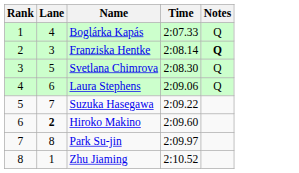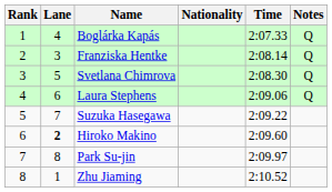 <table class="wikitable sortable" style="text-align:center">
 <tr>
 <th>Rank</th>
 <th>Lane</th>
 <th>Name</th>
+<th>Nationality</th>
 <th>Time</th>
 <th>Notes</th>
 </tr>
 <tr bgcolor=ccffcc>
 <td>1</td>
 <td>4</td>
 <td align=left><a href='#'>Boglárka Kapás</a></td>
+<td align=left></td>
 <td>2:07.33</td>
 <td>Q</td>
 </tr>
 <tr bgcolor=ccffcc>
 <td>2</td>
 <td>3</td>
 <td align=left><a href='#'>Franziska Hentke</a></td>
+<td align=left></td>
 <td>2:08.14</td>
-<td><strong>Q</strong></td>
+<td>Q</td>
 </tr>
 <tr bgcolor=ccffcc>
 <td>3</td>
 <td>5</td>
 <td align=left><a href='#'>Svetlana Chimrova</a></td>
+<td align=left></td>
 <td>2:08.30</td>
 <td>Q</td>
 </tr>
 <tr bgcolor=ccffcc>
 <td>4</td>
 <td>6</td>
 <td align=left><a href='#'>Laura Stephens</a></td>
+<td align=left></td>
 <td>2:09.06</td>
 <td>Q</td>
 </tr>
 <tr>
 <td>5</td>
 <td>7</td>
 <td align=left><a href='#'>Suzuka Hasegawa</a></td>
+<td align=left></td>
 <td>2:09.22</td>
 <td></td>
 </tr>
 <tr>
 <td>6</td>
 <td><strong>2</strong></td>
 <td align=left><a href='#'>Hiroko Makino</a></td>
+<td align=left></td>
 <td>2:09.60</td>
 <td></td>
 </tr>
 <tr>
 <td>7</td>
 <td>8</td>
 <td align=left><a href='#'>Park Su-jin</a></td>
+<td align=left></td>
 <td>2:09.97</td>
 <td></td>
 </tr>
 <tr>
 <td>8</td>
 <td>1</td>
 <td align=left><a href='#'>Zhu Jiaming</a></td>
+<td align=left></td>
 <td>2:10.52</td>
 <td></td>
 </tr>
 </table>
